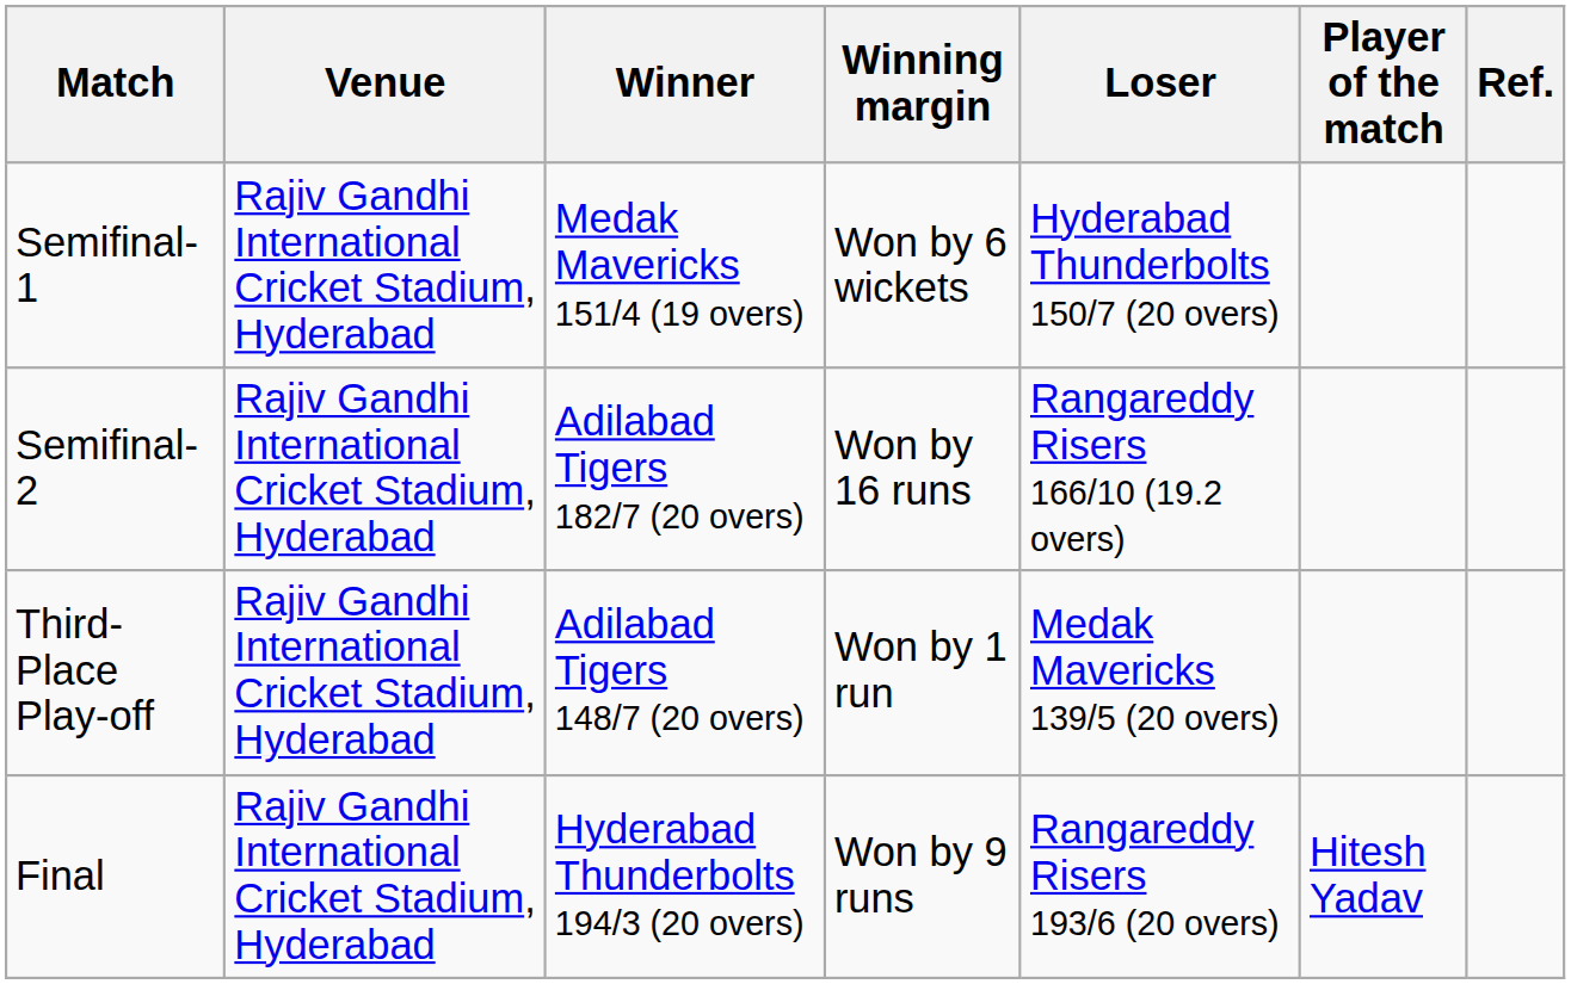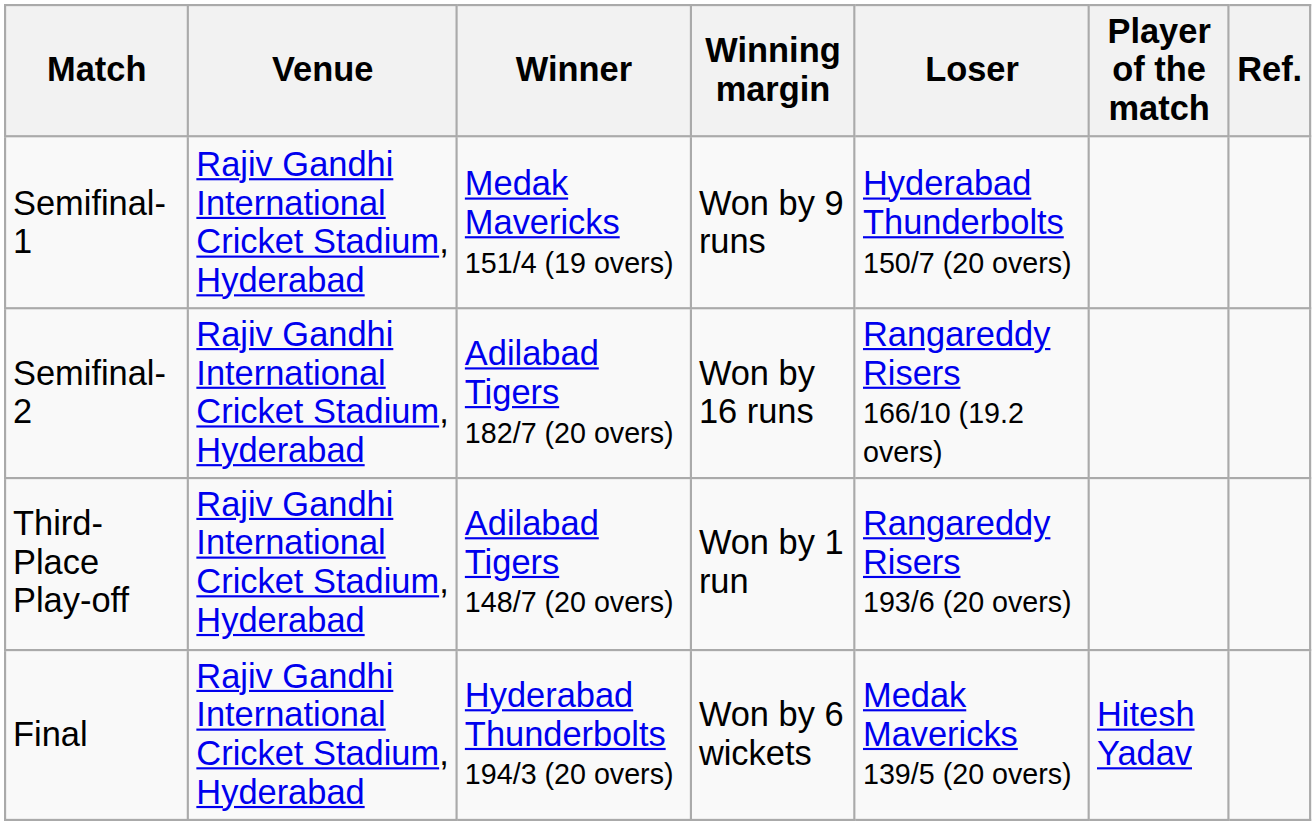 <table class="wikitable plainrowheaders">
 <tr>
 <th scope="col">Match</th>
 <th scope="col">Venue</th>
 <th scope="col">Winner</th>
 <th scope="col">Winning margin</th>
 <th scope="col">Loser</th>
 <th scope="col">Player of the match</th>
 <th scope="col">Ref.</th>
 </tr>
 <tr>
 <td>Semifinal-1</td>
 <td><a href='#'>Rajiv Gandhi International Cricket Stadium</a>, <a href='#'>Hyderabad</a></td>
 <td><a href='#'>Medak Mavericks</a><br><small>151/4 (19 overs)</small></td>
-<td>Won by 6 wickets</td>
+<td>Won by 9 runs</td>
 <td><a href='#'>Hyderabad Thunderbolts</a><br><small>150/7 (20 overs)</small></td>
 <td></td>
 <td></td>
 </tr>
 <tr>
 <td>Semifinal-2</td>
 <td><a href='#'>Rajiv Gandhi International Cricket Stadium</a>, <a href='#'>Hyderabad</a></td>
 <td><a href='#'>Adilabad Tigers</a><br><small>182/7 (20 overs)</small></td>
 <td>Won by 16 runs</td>
 <td><a href='#'>Rangareddy Risers</a><br><small>166/10 (19.2 overs)</small></td>
 <td></td>
 <td></td>
 </tr>
 <tr>
 <td>Third-Place Play-off</td>
 <td><a href='#'>Rajiv Gandhi International Cricket Stadium</a>, <a href='#'>Hyderabad</a></td>
 <td><a href='#'>Adilabad Tigers</a><br><small>148/7 (20 overs)</small></td>
 <td>Won by 1 run</td>
-<td><a href='#'>Medak Mavericks</a><br><small>139/5 (20 overs)</small></td>
+<td><a href='#'>Rangareddy Risers</a><br><small>193/6 (20 overs)</small></td>
 <td></td>
 <td></td>
 </tr>
 <tr>
 <td>Final</td>
 <td><a href='#'>Rajiv Gandhi International Cricket Stadium</a>, <a href='#'>Hyderabad</a></td>
 <td><a href='#'>Hyderabad Thunderbolts</a><br><small>194/3 (20 overs)</small></td>
-<td>Won by 9 runs</td>
-<td><a href='#'>Rangareddy Risers</a><br><small>193/6 (20 overs)</small></td>
+<td>Won by 6 wickets</td>
+<td><a href='#'>Medak Mavericks</a><br><small>139/5 (20 overs)</small></td>
 <td><a href='#'>Hitesh Yadav</a></td>
 <td></td>
 </tr>
 </table>
